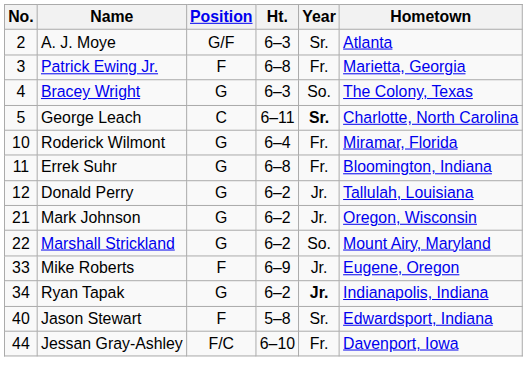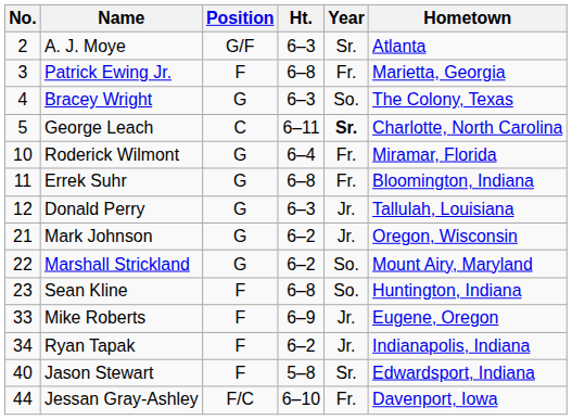 <table class="wikitable" style="text-align:center">
 <tr>
 <th>No.</th>
 <th>Name</th>
 <th><a href='#'>Position</a></th>
 <th>Ht.</th>
 <th>Year</th>
 <th>Hometown</th>
 </tr>
 <tr>
 <td>2</td>
 <td style="text-align:left">A. J. Moye</td>
 <td>G/F</td>
 <td>6–3</td>
 <td>Sr.</td>
 <td style="text-align:left"><a href='#'>Atlanta</a></td>
 </tr>
 <tr>
 <td>3</td>
 <td style="text-align:left"><a href='#'>Patrick Ewing Jr.</a></td>
 <td>F</td>
 <td>6–8</td>
 <td>Fr.</td>
 <td style="text-align:left"><a href='#'>Marietta, Georgia</a></td>
 </tr>
 <tr>
 <td>4</td>
 <td style="text-align:left"><a href='#'>Bracey Wright</a></td>
 <td>G</td>
 <td>6–3</td>
 <td>So.</td>
 <td style="text-align:left"><a href='#'>The Colony, Texas</a></td>
 </tr>
 <tr>
 <td>5</td>
 <td style="text-align:left">George Leach</td>
 <td>C</td>
 <td>6–11</td>
 <td><strong>Sr.</strong></td>
 <td style="text-align:left"><a href='#'>Charlotte, North Carolina</a></td>
 </tr>
 <tr>
 <td>10</td>
 <td style="text-align:left">Roderick Wilmont</td>
 <td>G</td>
 <td>6–4</td>
 <td>Fr.</td>
 <td style="text-align:left"><a href='#'>Miramar, Florida</a></td>
 </tr>
 <tr>
 <td>11</td>
 <td style="text-align:left">Errek Suhr</td>
 <td>G</td>
 <td>6–8</td>
 <td>Fr.</td>
 <td style="text-align:left"><a href='#'>Bloomington, Indiana</a></td>
 </tr>
 <tr>
 <td>12</td>
 <td style="text-align:left">Donald Perry</td>
 <td>G</td>
-<td>6–2</td>
+<td>6–3</td>
 <td>Jr.</td>
 <td style="text-align:left"><a href='#'>Tallulah, Louisiana</a></td>
 </tr>
 <tr>
 <td>21</td>
 <td style="text-align:left">Mark Johnson</td>
 <td>G</td>
 <td>6–2</td>
 <td>Jr.</td>
 <td style="text-align:left"><a href='#'>Oregon, Wisconsin</a></td>
 </tr>
 <tr>
 <td>22</td>
 <td style="text-align:left"><a href='#'>Marshall Strickland</a></td>
 <td>G</td>
 <td>6–2</td>
 <td>So.</td>
 <td style="text-align:left"><a href='#'>Mount Airy, Maryland</a></td>
 </tr>
 <tr>
+<td>23</td>
+<td style="text-align:left">Sean Kline</td>
+<td>F</td>
+<td>6–8</td>
+<td>So.</td>
+<td style="text-align:left"><a href='#'>Huntington, Indiana</a></td>
+</tr>
+<tr>
 <td>33</td>
 <td style="text-align:left">Mike Roberts</td>
 <td>F</td>
 <td>6–9</td>
 <td>Jr.</td>
 <td style="text-align:left"><a href='#'>Eugene, Oregon</a></td>
 </tr>
 <tr>
 <td>34</td>
 <td style="text-align:left">Ryan Tapak</td>
-<td>G</td>
+<td>F</td>
 <td>6–2</td>
-<td><strong>Jr.</strong></td>
+<td>Jr.</td>
 <td style="text-align:left"><a href='#'>Indianapolis, Indiana</a></td>
 </tr>
 <tr>
 <td>40</td>
 <td style="text-align:left">Jason Stewart</td>
 <td>F</td>
 <td>5–8</td>
 <td>Sr.</td>
 <td style="text-align:left"><a href='#'>Edwardsport, Indiana</a></td>
 </tr>
 <tr>
 <td>44</td>
 <td style="text-align:left">Jessan Gray-Ashley</td>
 <td>F/C</td>
 <td>6–10</td>
 <td>Fr.</td>
 <td style="text-align:left"><a href='#'>Davenport, Iowa</a></td>
 </tr>
 </table>
